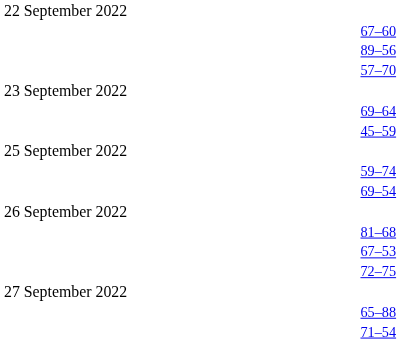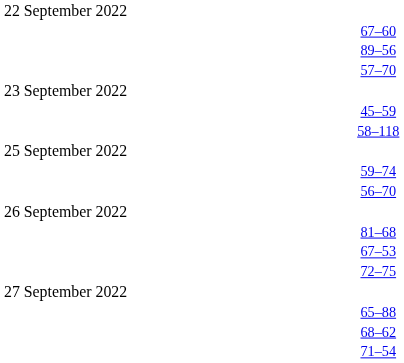 <table style="width:100%;" cellspacing="1">
 <tr>
 <th width=25%></th>
 <th width=2%></th>
 <th width=6%></th>
 <th width=2%></th>
 <th width=25%></th>
 </tr>
 <tr>
 <td>22 September 2022</td>
 </tr>
 <tr style=font-size:90%>
 <td align=right></td>
 <td></td>
 <td align=center><a href='#'>67–60</a></td>
 <td></td>
 <td></td>
 <td></td>
 </tr>
 <tr style=font-size:90%>
 <td align=right></td>
 <td></td>
 <td align=center><a href='#'>89–56</a></td>
 <td></td>
 <td></td>
 <td></td>
 </tr>
 <tr style=font-size:90%>
 <td align=right></td>
 <td></td>
 <td align=center><a href='#'>57–70</a></td>
 <td></td>
 <td></td>
 <td></td>
 </tr>
 <tr>
 <td>23 September 2022</td>
 </tr>
 <tr style=font-size:90%>
 <td align=right></td>
 <td></td>
-<td align=center><a href='#'>69–64</a></td>
+<td align=center><a href='#'>45–59</a></td>
 <td></td>
 <td></td>
 <td></td>
 </tr>
 <tr style=font-size:90%>
 <td align=right></td>
 <td></td>
-<td align=center><a href='#'>45–59</a></td>
+<td align=center><a href='#'>58–118</a></td>
 <td></td>
 <td></td>
 <td></td>
 </tr>
 <tr>
 <td>25 September 2022</td>
 </tr>
 <tr style=font-size:90%>
 <td align=right></td>
 <td></td>
 <td align=center><a href='#'>59–74</a></td>
 <td></td>
 <td></td>
 <td></td>
 </tr>
 <tr style=font-size:90%>
 <td align=right></td>
 <td></td>
-<td align=center><a href='#'>69–54</a></td>
+<td align=center><a href='#'>56–70</a></td>
 <td></td>
 <td></td>
 <td></td>
 </tr>
 <tr>
 <td>26 September 2022</td>
 </tr>
 <tr style=font-size:90%>
 <td align=right></td>
 <td></td>
 <td align=center><a href='#'>81–68</a></td>
 <td></td>
 <td></td>
 <td></td>
 </tr>
 <tr style=font-size:90%>
 <td align=right></td>
 <td></td>
 <td align=center><a href='#'>67–53</a></td>
 <td></td>
 <td></td>
 <td></td>
 </tr>
 <tr style=font-size:90%>
 <td align=right></td>
 <td></td>
 <td align=center><a href='#'>72–75</a></td>
 <td></td>
 <td></td>
 <td></td>
 </tr>
 <tr>
 <td>27 September 2022</td>
 </tr>
 <tr style=font-size:90%>
 <td align=right></td>
 <td></td>
 <td align=center><a href='#'>65–88</a></td>
 <td></td>
 <td></td>
 <td></td>
 </tr>
 <tr style=font-size:90%>
 <td align=right></td>
 <td></td>
+<td align=center><a href='#'>68–62</a></td>
+<td></td>
+<td></td>
+<td></td>
+</tr>
+<tr style=font-size:90%>
+<td align=right></td>
+<td></td>
 <td align=center><a href='#'>71–54</a></td>
 <td></td>
 <td></td>
 <td></td>
 </tr>
 </table>
